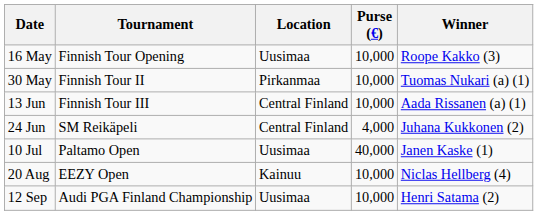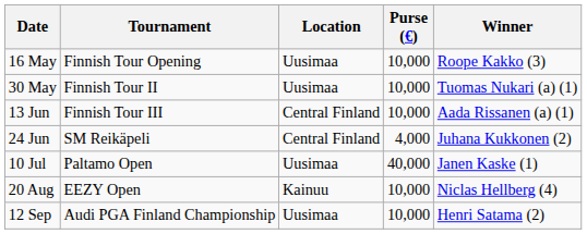 <table class="wikitable" style="font-size:95%;">
 <tr>
 <th>Date</th>
 <th>Tournament</th>
 <th>Location</th>
 <th>Purse<br>(<a href='#'>€</a>)</th>
 <th>Winner</th>
 </tr>
 <tr>
 <td>16 May</td>
 <td>Finnish Tour Opening</td>
 <td>Uusimaa</td>
 <td align=right>10,000</td>
 <td> <a href='#'>Roope Kakko</a> (3)</td>
 </tr>
 <tr>
 <td>30 May</td>
 <td>Finnish Tour II</td>
-<td>Pirkanmaa</td>
+<td>Uusimaa</td>
 <td align=right>10,000</td>
 <td> <a href='#'>Tuomas Nukari</a> (a) (1)</td>
 </tr>
 <tr>
 <td>13 Jun</td>
 <td>Finnish Tour III</td>
 <td>Central Finland</td>
 <td align=right>10,000</td>
 <td> <a href='#'>Aada Rissanen</a> (a) (1)</td>
 </tr>
 <tr>
 <td>24 Jun</td>
 <td>SM Reikäpeli</td>
 <td>Central Finland</td>
 <td align=right>4,000</td>
 <td> <a href='#'>Juhana Kukkonen</a> (2)</td>
 </tr>
 <tr>
 <td>10 Jul</td>
 <td>Paltamo Open</td>
 <td>Uusimaa</td>
 <td align=right>40,000</td>
 <td> <a href='#'>Janen Kaske</a> (1)</td>
 </tr>
 <tr>
 <td>20 Aug</td>
 <td>EEZY Open</td>
 <td>Kainuu</td>
 <td align=right>10,000</td>
 <td> <a href='#'>Niclas Hellberg</a> (4)</td>
 </tr>
 <tr>
 <td>12 Sep</td>
 <td>Audi PGA Finland Championship</td>
 <td>Uusimaa</td>
 <td align=right>10,000</td>
 <td> <a href='#'>Henri Satama</a> (2)</td>
 </tr>
 </table>
